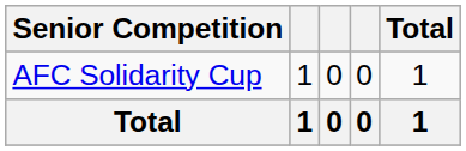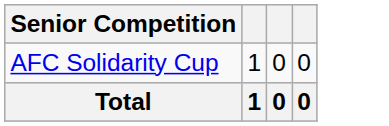 <table class="wikitable" style="text-align: center;">
 <tr>
 <th>Senior Competition</th>
 <th></th>
 <th></th>
 <th></th>
-<th>Total</th>
 </tr>
 <tr>
 <td align=left><a href='#'>AFC Solidarity Cup</a></td>
 <td>1</td>
 <td>0</td>
 <td>0</td>
-<td>1</td>
 </tr>
 <tr>
 <th>Total</th>
 <th>1</th>
 <th>0</th>
 <th>0</th>
-<th>1</th>
 </tr>
 </table>
